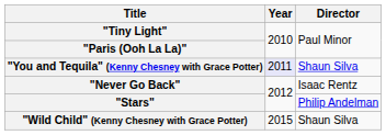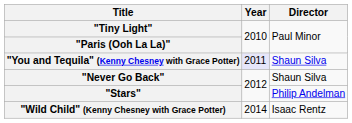 <table class="wikitable plainrowheaders">
 <tr>
 <th>Title</th>
 <th>Year</th>
 <th>Director</th>
 </tr>
 <tr>
 <th scope="row">"Tiny Light"</th>
 <td rowspan="2">2010</td>
 <td rowspan="2">Paul Minor</td>
 </tr>
 <tr>
 <th scope="row">"Paris (Ooh La La)"</th>
 </tr>
 <tr>
 <th scope="row">"You and Tequila" <small>(<a href='#'>Kenny Chesney</a> with Grace Potter)</small></th>
 <td style="background: lavender;">2011</td>
 <td><a href='#'>Shaun Silva</a></td>
 </tr>
 <tr>
 <th scope="row">"Never Go Back"</th>
 <td rowspan="2">2012</td>
-<td>Isaac Rentz</td>
+<td>Shaun Silva</td>
 </tr>
 <tr>
 <th scope="row">"Stars"</th>
 <td><a href='#'>Philip Andelman</a></td>
 </tr>
 <tr>
 <th scope="row">"Wild Child" <small>(Kenny Chesney with Grace Potter)</small></th>
-<td>2015</td>
-<td>Shaun Silva</td>
+<td>2014</td>
+<td>Isaac Rentz</td>
 </tr>
 </table>
